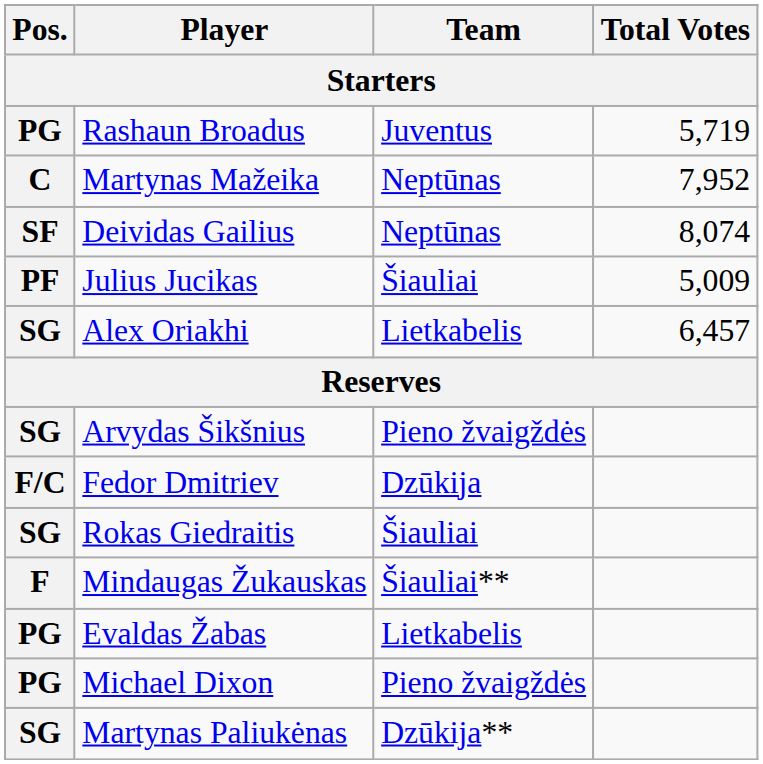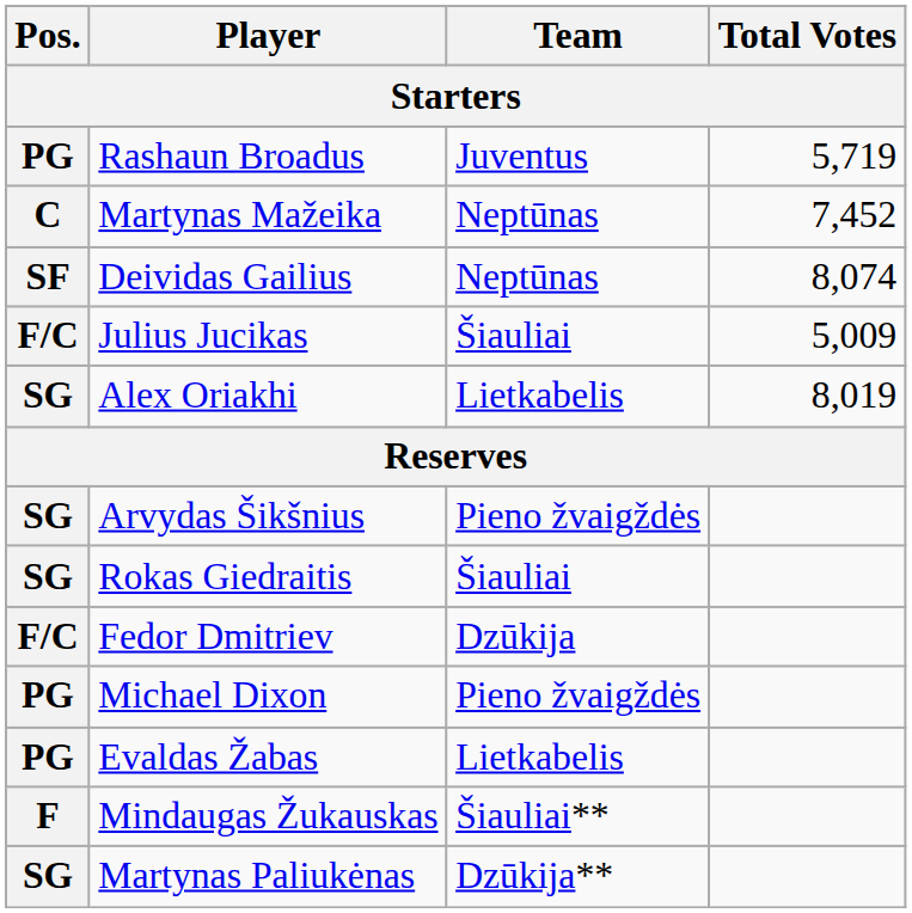 <table class="wikitable">
 <tr>
 <th>Pos.</th>
 <th>Player</th>
 <th>Team</th>
 <th>Total Votes</th>
 </tr>
 <tr>
 <th colspan="4">Starters</th>
 </tr>
 <tr>
 <th>PG</th>
 <td> <a href='#'>Rashaun Broadus</a></td>
 <td><a href='#'>Juventus</a></td>
 <td align="right">5,719</td>
 </tr>
 <tr>
 <th>C</th>
 <td> <a href='#'>Martynas Mažeika</a></td>
 <td><a href='#'>Neptūnas</a></td>
-<td align="right">7,952</td>
+<td align="right">7,452</td>
 </tr>
 <tr>
 <th>SF</th>
 <td> <a href='#'>Deividas Gailius</a></td>
 <td><a href='#'>Neptūnas</a></td>
 <td align="right">8,074</td>
 </tr>
 <tr>
-<th>PF</th>
+<th>F/C</th>
 <td> <a href='#'>Julius Jucikas</a></td>
 <td><a href='#'>Šiauliai</a></td>
 <td align="right">5,009</td>
 </tr>
 <tr>
 <th>SG</th>
 <td> <a href='#'>Alex Oriakhi</a></td>
 <td><a href='#'>Lietkabelis</a></td>
-<td align="right">6,457</td>
+<td align="right">8,019</td>
 </tr>
 <tr>
 <th colspan="4">Reserves</th>
 </tr>
 <tr>
 <th>SG</th>
 <td> <a href='#'>Arvydas Šikšnius</a></td>
 <td><a href='#'>Pieno žvaigždės</a></td>
 <td></td>
 </tr>
 <tr>
+<th>SG</th>
+<td> <a href='#'>Rokas Giedraitis</a></td>
+<td><a href='#'>Šiauliai</a></td>
+<td></td>
+</tr>
+<tr>
 <th>F/C</th>
 <td> <a href='#'>Fedor Dmitriev</a></td>
 <td><a href='#'>Dzūkija</a></td>
 <td></td>
 </tr>
 <tr>
-<th>SG</th>
-<td> <a href='#'>Rokas Giedraitis</a></td>
-<td><a href='#'>Šiauliai</a></td>
+<th>PG</th>
+<td> <a href='#'>Michael Dixon</a></td>
+<td><a href='#'>Pieno žvaigždės</a></td>
+<td></td>
+</tr>
+<tr>
+<th>PG</th>
+<td> <a href='#'>Evaldas Žabas</a></td>
+<td><a href='#'>Lietkabelis</a></td>
 <td></td>
 </tr>
 <tr>
 <th>F</th>
 <td> <a href='#'>Mindaugas Žukauskas</a></td>
 <td><a href='#'>Šiauliai</a>**</td>
 <td></td>
 </tr>
 <tr>
-<th>PG</th>
-<td> <a href='#'>Evaldas Žabas</a></td>
-<td><a href='#'>Lietkabelis</a></td>
-<td></td>
-</tr>
-<tr>
-<th>PG</th>
-<td> <a href='#'>Michael Dixon</a></td>
-<td><a href='#'>Pieno žvaigždės</a></td>
-<td></td>
-</tr>
-<tr>
 <th>SG</th>
 <td> <a href='#'>Martynas Paliukėnas</a></td>
 <td><a href='#'>Dzūkija</a>**</td>
 <td></td>
 </tr>
 </table>
